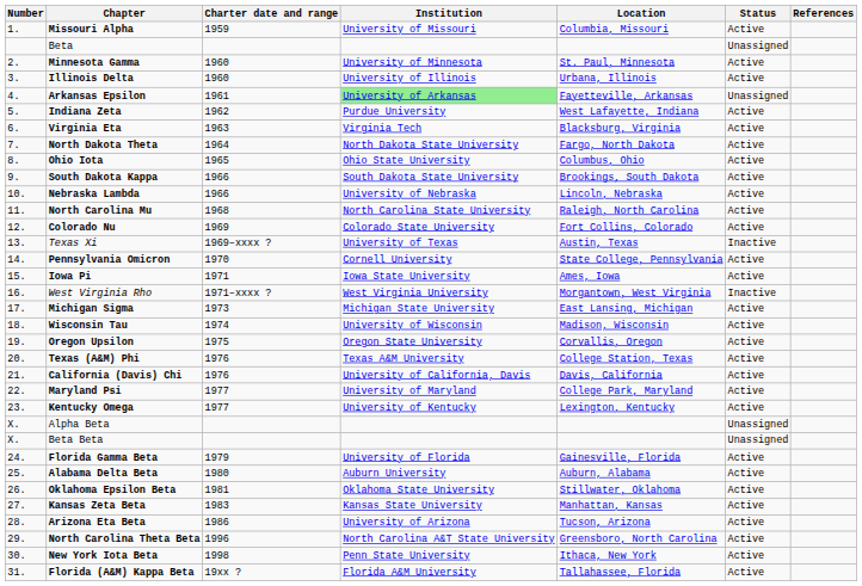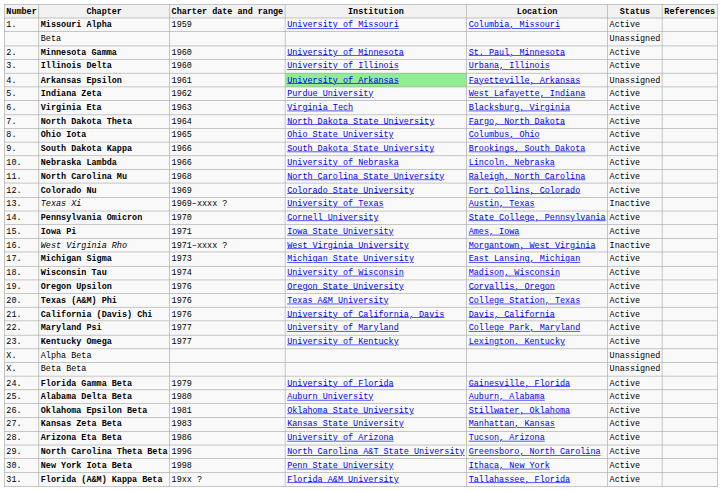 <table class="wikitable sortable">
 <tr>
 <th>Number</th>
 <th>Chapter</th>
 <th>Charter date and range</th>
 <th>Institution</th>
 <th>Location</th>
 <th>Status</th>
 <th>References</th>
 </tr>
 <tr>
 <td>1.</td>
 <td><strong>Missouri Alpha</strong></td>
 <td>1959</td>
 <td><a href='#'>University of Missouri</a></td>
 <td><a href='#'>Columbia, Missouri</a></td>
 <td>Active</td>
 <td></td>
 </tr>
 <tr>
 <td></td>
 <td>Beta</td>
 <td></td>
 <td></td>
 <td></td>
 <td>Unassigned</td>
 <td></td>
 </tr>
 <tr>
 <td>2.</td>
 <td><strong>Minnesota Gamma</strong></td>
 <td>1960</td>
 <td><a href='#'>University of Minnesota</a></td>
 <td><a href='#'>St. Paul, Minnesota</a></td>
 <td>Active</td>
 <td></td>
 </tr>
 <tr>
 <td>3.</td>
 <td><strong>Illinois Delta</strong></td>
 <td>1960</td>
 <td><a href='#'>University of Illinois</a></td>
 <td><a href='#'>Urbana, Illinois</a></td>
 <td>Active</td>
 <td></td>
 </tr>
 <tr>
 <td>4.</td>
 <td><strong>Arkansas Epsilon</strong></td>
 <td>1961</td>
 <td style="background: lightgreen;"><a href='#'>University of Arkansas</a></td>
 <td><a href='#'>Fayetteville, Arkansas</a></td>
 <td>Unassigned</td>
 <td></td>
 </tr>
 <tr>
 <td>5.</td>
 <td><strong>Indiana Zeta</strong></td>
 <td>1962</td>
 <td><a href='#'>Purdue University</a></td>
 <td><a href='#'>West Lafayette, Indiana</a></td>
 <td>Active</td>
 <td></td>
 </tr>
 <tr>
 <td>6.</td>
 <td><strong>Virginia Eta</strong></td>
 <td>1963</td>
 <td><a href='#'>Virginia Tech</a></td>
 <td><a href='#'>Blacksburg, Virginia</a></td>
 <td>Active</td>
 <td></td>
 </tr>
 <tr>
 <td>7.</td>
 <td><strong>North Dakota Theta</strong></td>
 <td>1964</td>
 <td><a href='#'>North Dakota State University</a></td>
 <td><a href='#'>Fargo, North Dakota</a></td>
 <td>Active</td>
 <td></td>
 </tr>
 <tr>
 <td>8.</td>
 <td><strong>Ohio Iota</strong></td>
 <td>1965</td>
 <td><a href='#'>Ohio State University</a></td>
 <td><a href='#'>Columbus, Ohio</a></td>
 <td>Active</td>
 <td></td>
 </tr>
 <tr>
 <td>9.</td>
 <td><strong>South Dakota Kappa</strong></td>
 <td>1966</td>
 <td><a href='#'>South Dakota State University</a></td>
 <td><a href='#'>Brookings, South Dakota</a></td>
 <td>Active</td>
 <td></td>
 </tr>
 <tr>
 <td>10.</td>
 <td><strong>Nebraska Lambda</strong></td>
 <td>1966</td>
 <td><a href='#'>University of Nebraska</a></td>
 <td><a href='#'>Lincoln, Nebraska</a></td>
 <td>Active</td>
 <td></td>
 </tr>
 <tr>
 <td>11.</td>
 <td><strong>North Carolina Mu</strong></td>
 <td>1968</td>
 <td><a href='#'>North Carolina State University</a></td>
 <td><a href='#'>Raleigh, North Carolina</a></td>
 <td>Active</td>
 <td></td>
 </tr>
 <tr>
 <td>12.</td>
 <td><strong>Colorado Nu</strong></td>
 <td>1969</td>
 <td><a href='#'>Colorado State University</a></td>
 <td><a href='#'>Fort Collins, Colorado</a></td>
 <td>Active</td>
 <td></td>
 </tr>
 <tr>
 <td>13.</td>
 <td><em>Texas Xi</em></td>
 <td>1969–xxxx ?</td>
 <td><a href='#'>University of Texas</a></td>
 <td><a href='#'>Austin, Texas</a></td>
 <td>Inactive</td>
 <td></td>
 </tr>
 <tr>
 <td>14.</td>
 <td><strong>Pennsylvania Omicron</strong></td>
 <td>1970</td>
 <td><a href='#'>Cornell University</a></td>
 <td><a href='#'>State College, Pennsylvania</a></td>
 <td>Active</td>
 <td></td>
 </tr>
 <tr>
 <td>15.</td>
 <td><strong>Iowa Pi</strong></td>
 <td>1971</td>
 <td><a href='#'>Iowa State University</a></td>
 <td><a href='#'>Ames, Iowa</a></td>
 <td>Active</td>
 <td></td>
 </tr>
 <tr>
 <td>16.</td>
 <td><em>West Virginia Rho</em></td>
 <td>1971–xxxx ?</td>
 <td><a href='#'>West Virginia University</a></td>
 <td><a href='#'>Morgantown, West Virginia</a></td>
 <td>Inactive</td>
 <td></td>
 </tr>
 <tr>
 <td>17.</td>
 <td><strong>Michigan Sigma</strong></td>
 <td>1973</td>
 <td><a href='#'>Michigan State University</a></td>
 <td><a href='#'>East Lansing, Michigan</a></td>
 <td>Active</td>
 <td></td>
 </tr>
 <tr>
 <td>18.</td>
 <td><strong>Wisconsin Tau</strong></td>
 <td>1974</td>
 <td><a href='#'>University of Wisconsin</a></td>
 <td><a href='#'>Madison, Wisconsin</a></td>
 <td>Active</td>
 <td></td>
 </tr>
 <tr>
 <td>19.</td>
 <td><strong>Oregon Upsilon</strong></td>
-<td>1975</td>
+<td>1976</td>
 <td><a href='#'>Oregon State University</a></td>
 <td><a href='#'>Corvallis, Oregon</a></td>
 <td>Active</td>
 <td></td>
 </tr>
 <tr>
 <td>20.</td>
 <td><strong>Texas (A&M) Phi</strong></td>
 <td>1976</td>
 <td><a href='#'>Texas A&M University</a></td>
 <td><a href='#'>College Station, Texas</a></td>
 <td>Active</td>
 <td></td>
 </tr>
 <tr>
 <td>21.</td>
 <td><strong>California (Davis) Chi</strong></td>
 <td>1976</td>
 <td><a href='#'>University of California, Davis</a></td>
 <td><a href='#'>Davis, California</a></td>
 <td>Active</td>
 <td></td>
 </tr>
 <tr>
 <td>22.</td>
 <td><strong>Maryland Psi</strong></td>
 <td>1977</td>
 <td><a href='#'>University of Maryland</a></td>
 <td><a href='#'>College Park, Maryland</a></td>
 <td>Active</td>
 <td></td>
 </tr>
 <tr>
 <td>23.</td>
 <td><strong>Kentucky Omega</strong></td>
 <td>1977</td>
 <td><a href='#'>University of Kentucky</a></td>
 <td><a href='#'>Lexington, Kentucky</a></td>
 <td>Active</td>
 <td></td>
 </tr>
 <tr>
 <td>X.</td>
 <td>Alpha Beta</td>
 <td></td>
 <td></td>
 <td></td>
 <td>Unassigned</td>
 <td></td>
 </tr>
 <tr>
 <td>X.</td>
 <td>Beta Beta</td>
 <td></td>
 <td></td>
 <td></td>
 <td>Unassigned</td>
 <td></td>
 </tr>
 <tr>
 <td>24.</td>
 <td><strong>Florida Gamma Beta</strong></td>
 <td>1979</td>
 <td><a href='#'>University of Florida</a></td>
 <td><a href='#'>Gainesville, Florida</a></td>
 <td>Active</td>
 <td></td>
 </tr>
 <tr>
 <td>25.</td>
 <td><strong>Alabama Delta Beta</strong></td>
 <td>1980</td>
 <td><a href='#'>Auburn University</a></td>
 <td><a href='#'>Auburn, Alabama</a></td>
 <td>Active</td>
 <td></td>
 </tr>
 <tr>
 <td>26.</td>
 <td><strong>Oklahoma Epsilon Beta</strong></td>
 <td>1981</td>
 <td><a href='#'>Oklahoma State University</a></td>
 <td><a href='#'>Stillwater, Oklahoma</a></td>
 <td>Active</td>
 <td></td>
 </tr>
 <tr>
 <td>27.</td>
 <td><strong>Kansas Zeta Beta</strong></td>
 <td>1983</td>
 <td><a href='#'>Kansas State University</a></td>
 <td><a href='#'>Manhattan, Kansas</a></td>
 <td>Active</td>
 <td></td>
 </tr>
 <tr>
 <td>28.</td>
 <td><strong>Arizona Eta Beta</strong></td>
 <td>1986</td>
 <td><a href='#'>University of Arizona</a></td>
 <td><a href='#'>Tucson, Arizona</a></td>
 <td>Active</td>
 <td></td>
 </tr>
 <tr>
 <td>29.</td>
 <td><strong>North Carolina Theta Beta</strong></td>
 <td>1996</td>
 <td><a href='#'>North Carolina A&T State University</a></td>
 <td><a href='#'>Greensboro, North Carolina</a></td>
 <td>Active</td>
 <td></td>
 </tr>
 <tr>
 <td>30.</td>
 <td><strong>New York Iota Beta</strong></td>
 <td>1998</td>
 <td><a href='#'>Penn State University</a></td>
 <td><a href='#'>Ithaca, New York</a></td>
 <td>Active</td>
 <td></td>
 </tr>
 <tr>
 <td>31.</td>
 <td><strong>Florida (A&M) Kappa Beta</strong></td>
 <td>19xx ?</td>
 <td><a href='#'>Florida A&M University</a></td>
 <td><a href='#'>Tallahassee, Florida</a></td>
 <td>Active</td>
 <td></td>
 </tr>
 </table>
